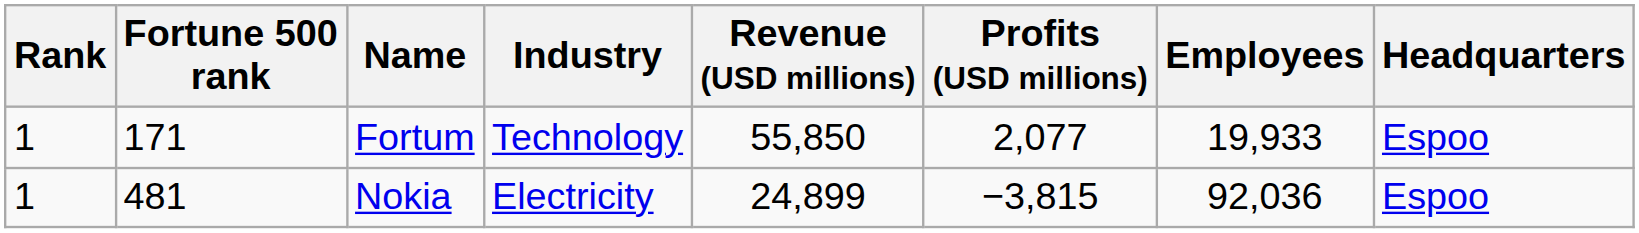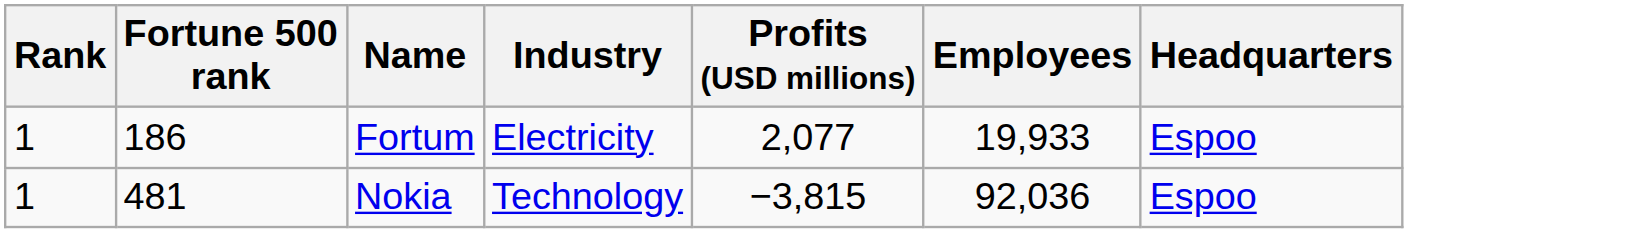 <table class="wikitable sortable">
 <tr>
 <th>Rank</th>
 <th>Fortune 500<br>rank</th>
 <th>Name</th>
 <th>Industry</th>
-<th>Revenue<br><small>(USD millions)</small></th>
 <th>Profits<br><small>(USD millions)</small></th>
 <th>Employees</th>
 <th>Headquarters</th>
 </tr>
 <tr>
 <td>1</td>
-<td>171</td>
+<td>186</td>
 <td><a href='#'>Fortum</a></td>
-<td><a href='#'>Technology</a></td>
-<td style="text-align:center;">55,850</td>
+<td><a href='#'>Electricity</a></td>
 <td style="text-align:center;">2,077</td>
 <td style="text-align:center;">19,933</td>
 <td><a href='#'>Espoo</a></td>
 </tr>
 <tr>
 <td>1</td>
 <td>481</td>
 <td><a href='#'>Nokia</a></td>
-<td><a href='#'>Electricity</a></td>
-<td style="text-align:center;">24,899</td>
+<td><a href='#'>Technology</a></td>
 <td style="text-align:center;">−3,815</td>
 <td style="text-align:center;">92,036</td>
 <td><a href='#'>Espoo</a></td>
 </tr>
 </table>
